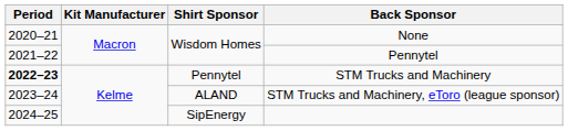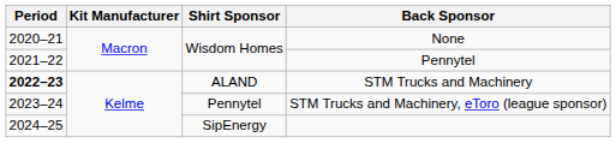 <table class="wikitable" style=text-align:center;margin-left:1em;">
 <tr>
 <th>Period</th>
 <th>Kit Manufacturer</th>
 <th>Shirt Sponsor</th>
 <th>Back Sponsor</th>
 </tr>
 <tr>
 <td>2020–21</td>
 <td rowspan=2><a href='#'>Macron</a></td>
 <td rowspan=2>Wisdom Homes</td>
 <td>None</td>
 </tr>
 <tr>
 <td>2021–22</td>
 <td>Pennytel</td>
 </tr>
 <tr>
 <td><strong>2022–23</strong></td>
 <td rowspan=3><a href='#'>Kelme</a></td>
-<td>Pennytel</td>
+<td>ALAND</td>
 <td>STM Trucks and Machinery</td>
 </tr>
 <tr>
 <td>2023–24</td>
-<td>ALAND</td>
+<td>Pennytel</td>
 <td>STM Trucks and Machinery, <a href='#'>eToro</a> (league sponsor)</td>
 </tr>
 <tr>
 <td>2024–25</td>
 <td>SipEnergy</td>
 <td></td>
 </tr>
 </table>
